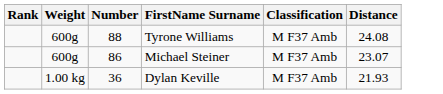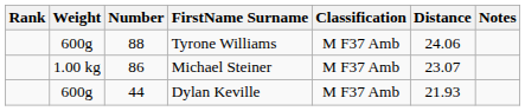 <table class="wikitable sortable" style="text-align:center">
 <tr>
 <th>Rank</th>
 <th>Weight</th>
 <th>Number</th>
 <th>FirstName Surname</th>
 <th>Classification</th>
 <th>Distance</th>
+<th>Notes</th>
 </tr>
 <tr>
 <td></td>
 <td>600g</td>
 <td>88</td>
 <td style="text-align:left"> Tyrone Williams</td>
 <td>M F37 Amb</td>
-<td>24.08</td>
+<td>24.06</td>
+<td></td>
+</tr>
+<tr>
+<td></td>
+<td>1.00 kg</td>
+<td>86</td>
+<td style="text-align:left"> Michael Steiner</td>
+<td>M F37 Amb</td>
+<td>23.07</td>
+<td></td>
 </tr>
 <tr>
 <td></td>
 <td>600g</td>
-<td>86</td>
-<td style="text-align:left"> Michael Steiner</td>
-<td>M F37 Amb</td>
-<td>23.07</td>
-</tr>
-<tr>
-<td></td>
-<td>1.00 kg</td>
-<td>36</td>
+<td>44</td>
 <td style="text-align:left"> Dylan Keville</td>
 <td>M F37 Amb</td>
 <td>21.93</td>
+<td></td>
 </tr>
 </table>
